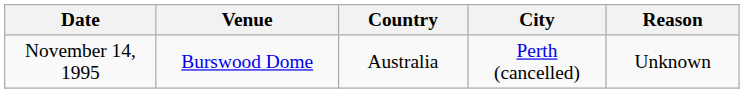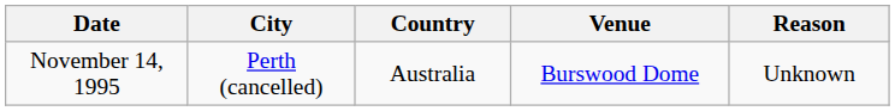 <table class="wikitable plainrowheaders" style="text-align:center;">
 <tr>
 <th scope="col" style="width:12em;">Date</th>
+<th scope="col" style="width:10em;">City</th>
+<th scope="col" style="width:10em;">Country</th>
 <th scope="col" style="width:16em;">Venue</th>
-<th scope="col" style="width:10em;">Country</th>
-<th scope="col" style="width:10em;">City</th>
 <th scope="col" style="width:10em;">Reason</th>
 </tr>
 <tr>
 <td>November 14, 1995</td>
+<td><a href='#'>Perth</a> (cancelled)</td>
+<td>Australia</td>
 <td><a href='#'>Burswood Dome</a></td>
-<td>Australia</td>
-<td><a href='#'>Perth</a> (cancelled)</td>
 <td>Unknown</td>
 </tr>
 </table>
